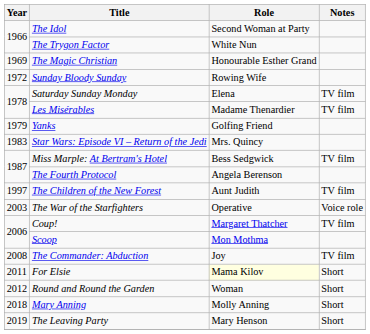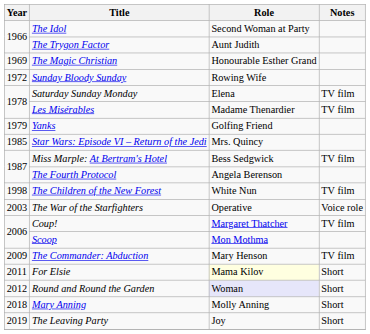 <table class="wikitable sortable">
 <tr>
 <th>Year</th>
 <th>Title</th>
 <th>Role</th>
 <th>Notes</th>
 </tr>
 <tr>
 <td rowspan="2">1966</td>
 <td><em><a href='#'>The Idol</a></em></td>
 <td>Second Woman at Party</td>
 <td></td>
 </tr>
 <tr>
 <td><em><a href='#'>The Trygon Factor</a></em></td>
-<td>White Nun</td>
+<td>Aunt Judith</td>
 <td></td>
 </tr>
 <tr>
 <td>1969</td>
 <td><em><a href='#'>The Magic Christian</a></em></td>
 <td>Honourable Esther Grand</td>
 <td></td>
 </tr>
 <tr>
 <td>1972</td>
 <td><em><a href='#'>Sunday Bloody Sunday</a></em></td>
 <td>Rowing Wife</td>
 <td></td>
 </tr>
 <tr>
 <td rowspan="2">1978</td>
 <td><em>Saturday Sunday Monday</em></td>
 <td>Elena</td>
 <td>TV film</td>
 </tr>
 <tr>
 <td><em><a href='#'>Les Misérables</a></em></td>
 <td>Madame Thenardier</td>
 <td>TV film</td>
 </tr>
 <tr>
 <td>1979</td>
 <td><em><a href='#'>Yanks</a></em></td>
 <td>Golfing Friend</td>
 <td></td>
 </tr>
 <tr>
-<td>1983</td>
+<td>1985</td>
 <td><em><a href='#'>Star Wars: Episode VI – Return of the Jedi</a></em></td>
 <td>Mrs. Quincy</td>
 <td></td>
 </tr>
 <tr>
 <td rowspan="2">1987</td>
 <td><em>Miss Marple: <a href='#'>At Bertram's Hotel</a></em></td>
 <td>Bess Sedgwick</td>
 <td>TV film</td>
 </tr>
 <tr>
 <td><em><a href='#'>The Fourth Protocol</a></em></td>
 <td>Angela Berenson</td>
 <td></td>
 </tr>
 <tr>
-<td>1997</td>
+<td>1998</td>
 <td><em><a href='#'>The Children of the New Forest</a></em></td>
-<td>Aunt Judith</td>
+<td>White Nun</td>
 <td>TV film</td>
 </tr>
 <tr>
 <td>2003</td>
 <td><em>The War of the Starfighters</em></td>
 <td>Operative</td>
 <td>Voice role</td>
 </tr>
 <tr>
 <td rowspan="2">2006</td>
 <td><em>Coup!</em></td>
 <td><a href='#'>Margaret Thatcher</a></td>
 <td>TV film</td>
 </tr>
 <tr>
 <td><em><a href='#'>Scoop</a></em></td>
 <td><a href='#'>Mon Mothma</a></td>
 <td></td>
 </tr>
 <tr>
-<td>2008</td>
+<td>2009</td>
 <td><em><a href='#'>The Commander: Abduction</a></em></td>
-<td>Joy</td>
+<td>Mary Henson</td>
 <td>TV film</td>
 </tr>
 <tr>
 <td>2011</td>
 <td><em>For Elsie</em></td>
 <td style="background: lightyellow;">Mama Kilov</td>
 <td>Short</td>
 </tr>
 <tr>
 <td>2012</td>
 <td><em>Round and Round the Garden</em></td>
-<td>Woman</td>
+<td style="background: lavender;">Woman</td>
 <td>Short</td>
 </tr>
 <tr>
 <td>2018</td>
 <td><em><a href='#'>Mary Anning</a></em></td>
 <td>Molly Anning</td>
 <td>Short</td>
 </tr>
 <tr>
 <td>2019</td>
 <td><em>The Leaving Party</em></td>
-<td>Mary Henson</td>
+<td>Joy</td>
 <td>Short</td>
 </tr>
 <tr>
 </tr>
 </table>
